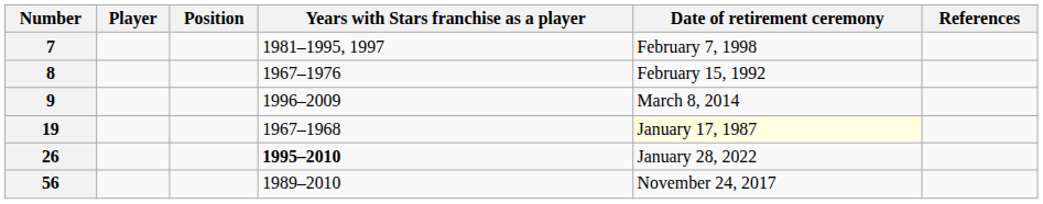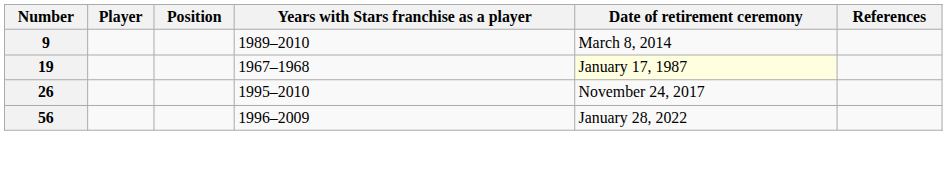 <table class="wikitable sortable" width="75%">
 <tr>
 <th scope="col">Number</th>
 <th scope="col">Player</th>
 <th scope="col">Position</th>
 <th scope="col">Years with Stars franchise as a player</th>
 <th scope="col">Date of retirement ceremony</th>
 <th scope="col" class="unsortable">References</th>
 </tr>
 <tr>
-<th scope="row">7</th>
-<td></td>
-<td></td>
-<td>1981–1995, 1997</td>
-<td>February 7, 1998</td>
-<td></td>
-</tr>
-<tr>
-<th scope="row">8</th>
-<td></td>
-<td></td>
-<td>1967–1976</td>
-<td>February 15, 1992</td>
-<td></td>
-</tr>
-<tr>
 <th scope="row">9</th>
 <td></td>
 <td></td>
-<td>1996–2009</td>
+<td>1989–2010</td>
 <td>March 8, 2014</td>
 <td></td>
 </tr>
 <tr>
 <th scope="row">19</th>
 <td></td>
 <td></td>
 <td>1967–1968</td>
 <td style="background: lightyellow;">January 17, 1987</td>
 <td></td>
 </tr>
 <tr>
 <th scope="row">26</th>
 <td></td>
 <td></td>
-<td><strong>1995–2010</strong></td>
-<td>January 28, 2022</td>
+<td>1995–2010</td>
+<td>November 24, 2017</td>
 <td></td>
 </tr>
 <tr>
 <th scope="row">56</th>
 <td></td>
 <td></td>
-<td>1989–2010</td>
-<td>November 24, 2017</td>
+<td>1996–2009</td>
+<td>January 28, 2022</td>
 <td></td>
 </tr>
 </table>
